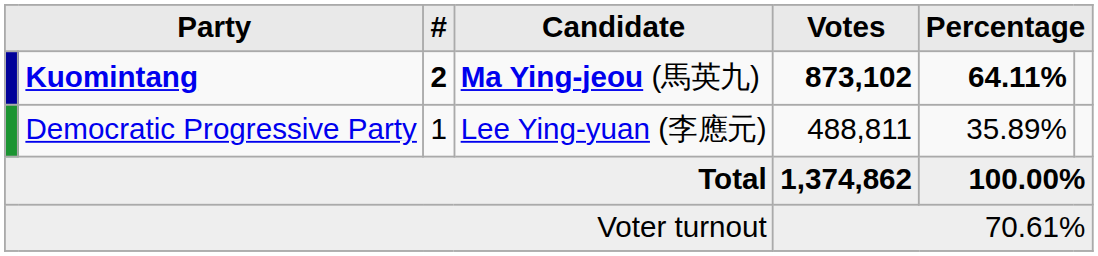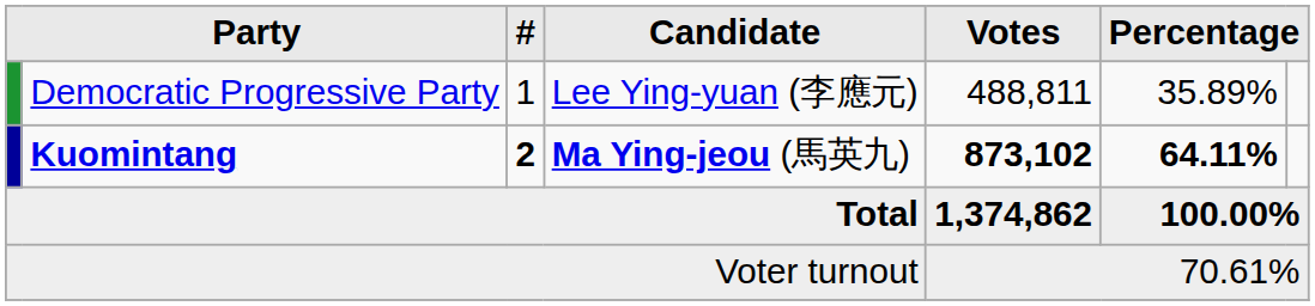 <table class="wikitable">
 <tr>
 <th style="background-color:#E9E9E9" colspan=2 style="width: 20em">Party</th>
 <th style="background-color:#E9E9E9" style="width: 2em">#</th>
 <th style="background-color:#E9E9E9" style="width: 13em">Candidate</th>
 <th style="background-color:#E9E9E9" style="width: 6em">Votes</th>
 <th style="background-color:#E9E9E9" colspan=2 style="width: 11em">Percentage</th>
 </tr>
 <tr>
+<td style="color:inherit;background:#1B9431"></td>
+<td align=left><a href='#'>Democratic Progressive Party</a></td>
+<td align=center>1</td>
+<td align=left><a href='#'>Lee Ying-yuan</a> (李應元)</td>
+<td align=right>488,811</td>
+<td align=right>35.89%</td>
+<td align=right></td>
+</tr>
+<tr>
 <td style="color:inherit;background:#000099"></td>
 <td align=left> <strong><a href='#'>Kuomintang</a></strong></td>
 <td align=center><strong>2</strong></td>
 <td align=left><strong><a href='#'>Ma Ying-jeou</a></strong> (馬英九)</td>
 <td align=right><strong>873,102</strong></td>
 <td align=right><strong>64.11%</strong></td>
 <td align=right> </td>
-</tr>
-<tr>
-<td style="color:inherit;background:#1B9431"></td>
-<td align=left><a href='#'>Democratic Progressive Party</a></td>
-<td align=center>1</td>
-<td align=left><a href='#'>Lee Ying-yuan</a> (李應元)</td>
-<td align=right>488,811</td>
-<td align=right>35.89%</td>
-<td align=right></td>
 </tr>
 <tr bgcolor="#EEEEEE">
 <td colspan="4" align=right><strong>Total</strong></td>
 <td align=right><strong>1,374,862</strong></td>
 <td align=right colspan=2><strong>100.00%</strong></td>
 </tr>
 <tr bgcolor="#EEEEEE">
 <td colspan="4" align="right">Voter turnout</td>
 <td colspan="3" align="right">70.61%</td>
 </tr>
 </table>
